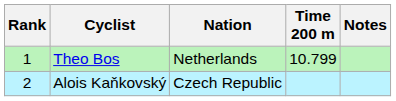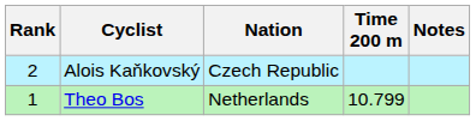 <table class="wikitable sortable" style="text-align:center">
 <tr>
 <th>Rank</th>
 <th>Cyclist</th>
 <th>Nation</th>
 <th>Time<br>200 m</th>
 <th>Notes</th>
 </tr>
+<tr bgcolor=bbf3ff>
+<td>2</td>
+<td align=left>Alois Kaňkovský</td>
+<td align=left>Czech Republic</td>
+<td></td>
+<td></td>
+</tr>
 <tr bgcolor=bbf3bb>
 <td>1</td>
 <td align=left><a href='#'>Theo Bos</a></td>
 <td align=left>Netherlands</td>
 <td>10.799</td>
 <td></td>
 </tr>
-<tr bgcolor=bbf3ff>
-<td>2</td>
-<td align=left>Alois Kaňkovský</td>
-<td align=left>Czech Republic</td>
-<td></td>
-<td></td>
-</tr>
 </table>
